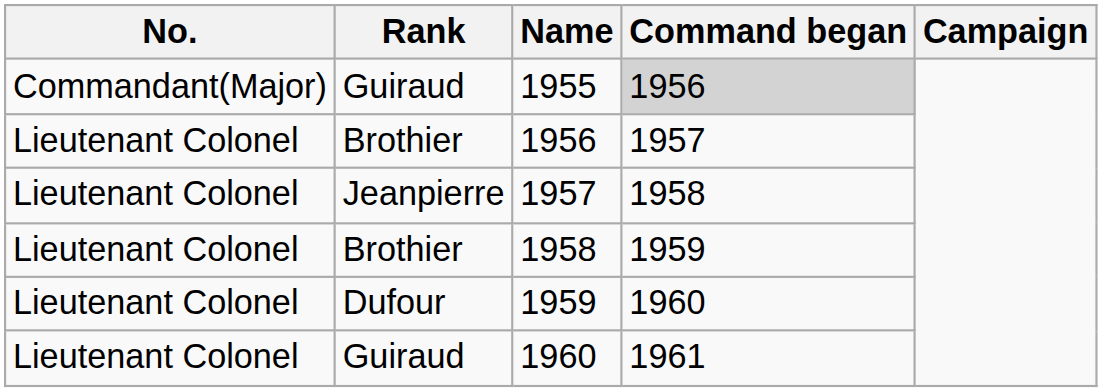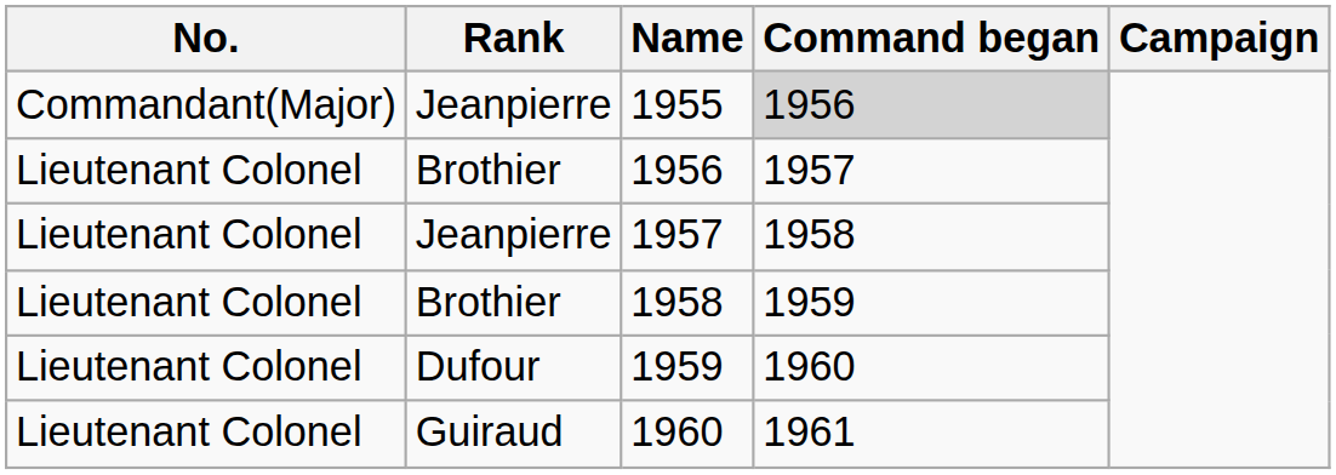 <table class="wikitable sortable">
 <tr>
 <th>No.</th>
 <th>Rank</th>
 <th>Name</th>
 <th>Command began</th>
 <th>Campaign</th>
 </tr>
 <tr>
 <td>Commandant(Major)</td>
-<td>Guiraud</td>
+<td>Jeanpierre</td>
 <td>1955</td>
 <td style="background: lightgrey;">1956</td>
 </tr>
 <tr>
 <td>Lieutenant Colonel</td>
 <td>Brothier</td>
 <td>1956</td>
 <td>1957</td>
 </tr>
 <tr>
 <td>Lieutenant Colonel</td>
 <td>Jeanpierre</td>
 <td>1957</td>
 <td>1958</td>
 </tr>
 <tr>
 <td>Lieutenant Colonel</td>
 <td>Brothier</td>
 <td>1958</td>
 <td>1959</td>
 </tr>
 <tr>
 <td>Lieutenant Colonel</td>
 <td>Dufour</td>
 <td>1959</td>
 <td>1960</td>
 </tr>
 <tr>
 <td>Lieutenant Colonel</td>
 <td>Guiraud</td>
 <td>1960</td>
 <td>1961</td>
 </tr>
 </table>
